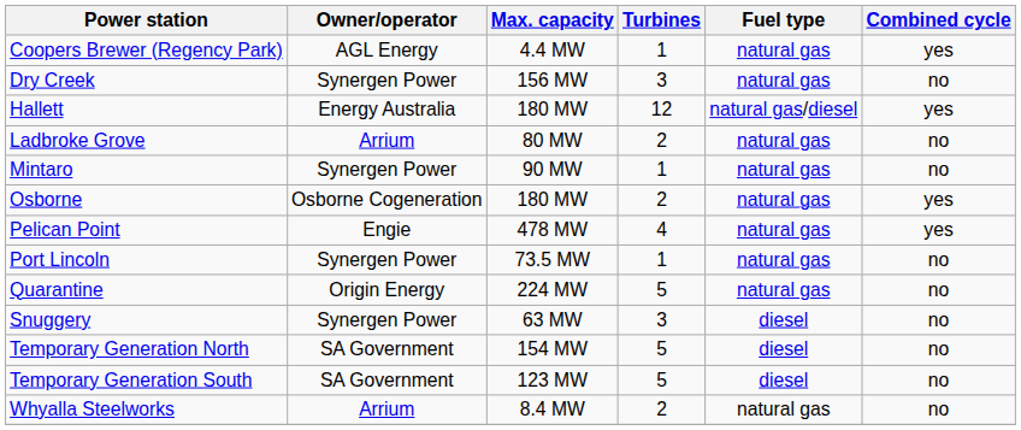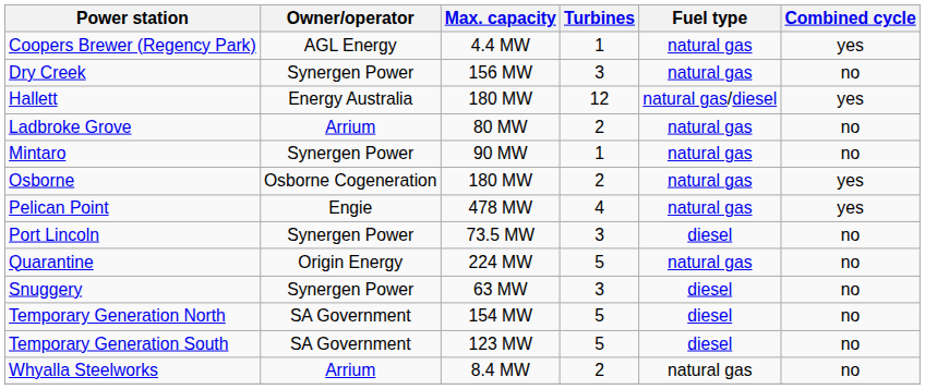 <table class="wikitable sortable" style="text-align: center">
 <tr>
 <th>Power station</th>
 <th>Owner/operator</th>
 <th><a href='#'>Max. capacity</a></th>
 <th><a href='#'>Turbines</a></th>
 <th>Fuel type</th>
 <th><a href='#'>Combined cycle</a></th>
 </tr>
 <tr>
 <td align="left"><a href='#'>Coopers Brewer (Regency Park)</a></td>
 <td>AGL Energy</td>
 <td>4.4 MW</td>
 <td>1</td>
 <td><a href='#'>natural gas</a></td>
 <td>yes</td>
 </tr>
 <tr>
 <td align="left"><a href='#'>Dry Creek</a></td>
 <td>Synergen Power</td>
 <td>156 MW</td>
 <td>3</td>
 <td><a href='#'>natural gas</a></td>
 <td>no</td>
 </tr>
 <tr>
 <td align="left"><a href='#'>Hallett</a></td>
 <td>Energy Australia</td>
 <td>180 MW</td>
 <td>12</td>
 <td><a href='#'>natural gas</a>/<a href='#'>diesel</a></td>
 <td>yes</td>
 </tr>
 <tr>
 <td align="left"><a href='#'>Ladbroke Grove</a></td>
 <td><a href='#'>Arrium</a></td>
 <td>80 MW</td>
 <td>2</td>
 <td><a href='#'>natural gas</a></td>
 <td>no</td>
 </tr>
 <tr>
 <td align="left"><a href='#'>Mintaro</a></td>
 <td>Synergen Power</td>
 <td>90 MW</td>
 <td>1</td>
 <td><a href='#'>natural gas</a></td>
 <td>no</td>
 </tr>
 <tr>
 <td align="left"><a href='#'>Osborne</a></td>
 <td>Osborne Cogeneration</td>
 <td>180 MW</td>
 <td>2</td>
 <td><a href='#'>natural gas</a></td>
 <td>yes</td>
 </tr>
 <tr>
 <td align="left"><a href='#'>Pelican Point</a></td>
 <td>Engie</td>
 <td>478 MW</td>
 <td>4</td>
 <td><a href='#'>natural gas</a></td>
 <td>yes</td>
 </tr>
 <tr>
 <td align="left"><a href='#'>Port Lincoln</a></td>
 <td>Synergen Power</td>
 <td>73.5 MW</td>
-<td>1</td>
-<td><a href='#'>natural gas</a></td>
+<td>3</td>
+<td><a href='#'>diesel</a></td>
 <td>no</td>
 </tr>
 <tr>
 <td align="left"><a href='#'>Quarantine</a></td>
 <td>Origin Energy</td>
 <td>224 MW</td>
 <td>5</td>
 <td><a href='#'>natural gas</a></td>
 <td>no</td>
 </tr>
 <tr>
 <td align="left"><a href='#'>Snuggery</a></td>
 <td>Synergen Power</td>
 <td>63 MW</td>
 <td>3</td>
 <td><a href='#'>diesel</a></td>
 <td>no</td>
 </tr>
 <tr>
 <td align="left"><a href='#'>Temporary Generation North</a> </td>
 <td>SA Government</td>
 <td>154 MW</td>
 <td>5</td>
 <td><a href='#'>diesel</a></td>
 <td>no</td>
 </tr>
 <tr>
 <td align="left"><a href='#'>Temporary Generation South</a> </td>
 <td>SA Government</td>
 <td>123 MW</td>
 <td>5</td>
 <td><a href='#'>diesel</a></td>
 <td>no</td>
 </tr>
 <tr>
 <td align="left"><a href='#'>Whyalla Steelworks</a></td>
 <td><a href='#'>Arrium</a></td>
 <td>8.4 MW</td>
 <td>2</td>
 <td>natural gas</td>
 <td>no</td>
 </tr>
 <tr>
 </tr>
 </table>
